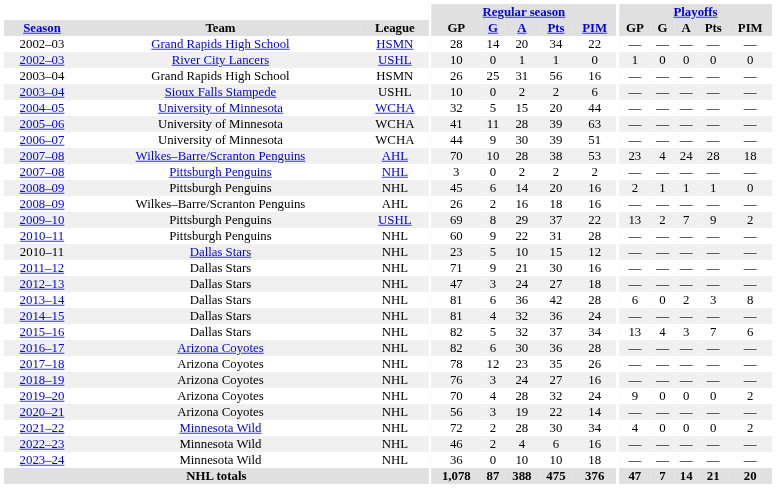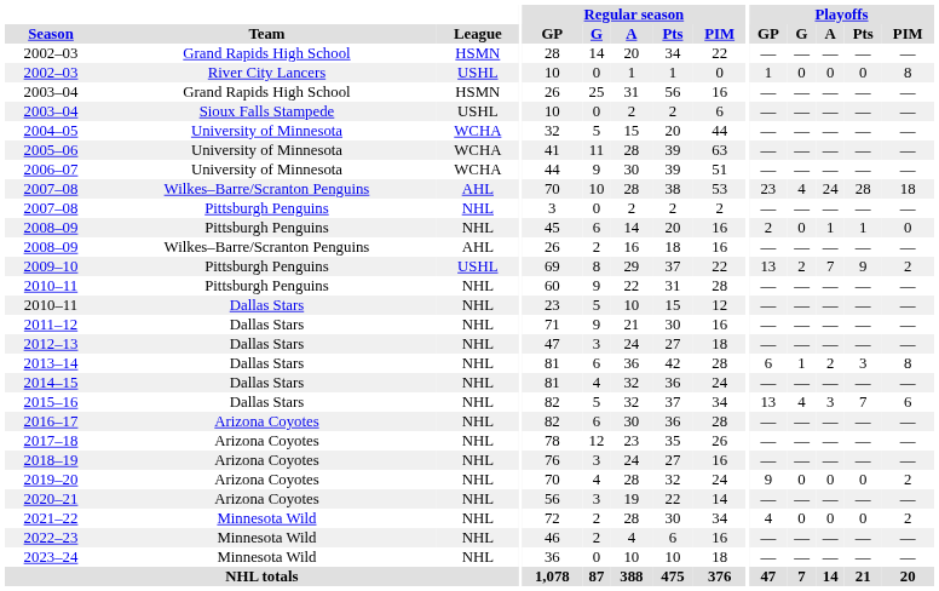 <table border="0" cellpadding="1" cellspacing="0" style="text-align:center; width:60em">
 <tr bgcolor="#e0e0e0">
 <th colspan="3" bgcolor="#ffffff"></th>
 <th rowspan="99" bgcolor="#ffffff"></th>
 <th colspan="5"><a href='#'>Regular season</a></th>
 <th rowspan="99" bgcolor="#ffffff"></th>
 <th colspan="5"><a href='#'>Playoffs</a></th>
 </tr>
 <tr bgcolor="#e0e0e0">
 <th><a href='#'>Season</a></th>
 <th>Team</th>
 <th>League</th>
 <th>GP</th>
 <th><a href='#'>G</a></th>
 <th><a href='#'>A</a></th>
 <th><a href='#'>Pts</a></th>
 <th><a href='#'>PIM</a></th>
 <th>GP</th>
 <th>G</th>
 <th>A</th>
 <th>Pts</th>
 <th>PIM</th>
 </tr>
 <tr>
 <td>2002–03</td>
 <td><a href='#'>Grand Rapids High School</a></td>
 <td><a href='#'>HSMN</a></td>
 <td>28</td>
 <td>14</td>
 <td>20</td>
 <td>34</td>
 <td>22</td>
 <td>—</td>
 <td>—</td>
 <td>—</td>
 <td>—</td>
 <td>—</td>
 </tr>
 <tr bgcolor="#f0f0f0">
 <td><a href='#'>2002–03</a></td>
 <td><a href='#'>River City Lancers</a></td>
 <td><a href='#'>USHL</a></td>
 <td>10</td>
 <td>0</td>
 <td>1</td>
 <td>1</td>
 <td>0</td>
 <td>1</td>
 <td>0</td>
 <td>0</td>
 <td>0</td>
-<td>0</td>
+<td>8</td>
 </tr>
 <tr>
 <td>2003–04</td>
 <td>Grand Rapids High School</td>
 <td>HSMN</td>
 <td>26</td>
 <td>25</td>
 <td>31</td>
 <td>56</td>
 <td>16</td>
 <td>—</td>
 <td>—</td>
 <td>—</td>
 <td>—</td>
 <td>—</td>
 </tr>
 <tr bgcolor="#f0f0f0">
 <td><a href='#'>2003–04</a></td>
 <td><a href='#'>Sioux Falls Stampede</a></td>
 <td>USHL</td>
 <td>10</td>
 <td>0</td>
 <td>2</td>
 <td>2</td>
 <td>6</td>
 <td>—</td>
 <td>—</td>
 <td>—</td>
 <td>—</td>
 <td>—</td>
 </tr>
 <tr>
 <td><a href='#'>2004–05</a></td>
 <td><a href='#'>University of Minnesota</a></td>
 <td><a href='#'>WCHA</a></td>
 <td>32</td>
 <td>5</td>
 <td>15</td>
 <td>20</td>
 <td>44</td>
 <td>—</td>
 <td>—</td>
 <td>—</td>
 <td>—</td>
 <td>—</td>
 </tr>
 <tr bgcolor="#f0f0f0">
 <td><a href='#'>2005–06</a></td>
 <td>University of Minnesota</td>
 <td>WCHA</td>
 <td>41</td>
 <td>11</td>
 <td>28</td>
 <td>39</td>
 <td>63</td>
 <td>—</td>
 <td>—</td>
 <td>—</td>
 <td>—</td>
 <td>—</td>
 </tr>
 <tr>
 <td><a href='#'>2006–07</a></td>
 <td>University of Minnesota</td>
 <td>WCHA</td>
 <td>44</td>
 <td>9</td>
 <td>30</td>
 <td>39</td>
 <td>51</td>
 <td>—</td>
 <td>—</td>
 <td>—</td>
 <td>—</td>
 <td>—</td>
 </tr>
 <tr bgcolor="#f0f0f0">
 <td><a href='#'>2007–08</a></td>
 <td><a href='#'>Wilkes–Barre/Scranton Penguins</a></td>
 <td><a href='#'>AHL</a></td>
 <td>70</td>
 <td>10</td>
 <td>28</td>
 <td>38</td>
 <td>53</td>
 <td>23</td>
 <td>4</td>
 <td>24</td>
 <td>28</td>
 <td>18</td>
 </tr>
 <tr>
 <td><a href='#'>2007–08</a></td>
 <td><a href='#'>Pittsburgh Penguins</a></td>
 <td><a href='#'>NHL</a></td>
 <td>3</td>
 <td>0</td>
 <td>2</td>
 <td>2</td>
 <td>2</td>
 <td>—</td>
 <td>—</td>
 <td>—</td>
 <td>—</td>
 <td>—</td>
 </tr>
 <tr bgcolor="#f0f0f0">
 <td><a href='#'>2008–09</a></td>
 <td>Pittsburgh Penguins</td>
 <td>NHL</td>
 <td>45</td>
 <td>6</td>
 <td>14</td>
 <td>20</td>
 <td>16</td>
 <td>2</td>
-<td>1</td>
+<td>0</td>
 <td>1</td>
 <td>1</td>
 <td>0</td>
 </tr>
 <tr>
 <td><a href='#'>2008–09</a></td>
 <td>Wilkes–Barre/Scranton Penguins</td>
 <td>AHL</td>
 <td>26</td>
 <td>2</td>
 <td>16</td>
 <td>18</td>
 <td>16</td>
 <td>—</td>
 <td>—</td>
 <td>—</td>
 <td>—</td>
 <td>—</td>
 </tr>
 <tr bgcolor="#f0f0f0">
 <td><a href='#'>2009–10</a></td>
 <td>Pittsburgh Penguins</td>
 <td><a href='#'>USHL</a></td>
 <td>69</td>
 <td>8</td>
 <td>29</td>
 <td>37</td>
 <td>22</td>
 <td>13</td>
 <td>2</td>
 <td>7</td>
 <td>9</td>
 <td>2</td>
 </tr>
 <tr>
 <td><a href='#'>2010–11</a></td>
 <td>Pittsburgh Penguins</td>
 <td>NHL</td>
 <td>60</td>
 <td>9</td>
 <td>22</td>
 <td>31</td>
 <td>28</td>
 <td>—</td>
 <td>—</td>
 <td>—</td>
 <td>—</td>
 <td>—</td>
 </tr>
 <tr bgcolor="#f0f0f0">
 <td>2010–11</td>
 <td><a href='#'>Dallas Stars</a></td>
 <td>NHL</td>
 <td>23</td>
 <td>5</td>
 <td>10</td>
 <td>15</td>
 <td>12</td>
 <td>—</td>
 <td>—</td>
 <td>—</td>
 <td>—</td>
 <td>—</td>
 </tr>
 <tr>
 <td><a href='#'>2011–12</a></td>
 <td>Dallas Stars</td>
 <td>NHL</td>
 <td>71</td>
 <td>9</td>
 <td>21</td>
 <td>30</td>
 <td>16</td>
 <td>—</td>
 <td>—</td>
 <td>—</td>
 <td>—</td>
 <td>—</td>
 </tr>
 <tr bgcolor="#f0f0f0">
 <td><a href='#'>2012–13</a></td>
 <td>Dallas Stars</td>
 <td>NHL</td>
 <td>47</td>
 <td>3</td>
 <td>24</td>
 <td>27</td>
 <td>18</td>
 <td>—</td>
 <td>—</td>
 <td>—</td>
 <td>—</td>
 <td>—</td>
 </tr>
 <tr>
 <td><a href='#'>2013–14</a></td>
 <td>Dallas Stars</td>
 <td>NHL</td>
 <td>81</td>
 <td>6</td>
 <td>36</td>
 <td>42</td>
 <td>28</td>
 <td>6</td>
-<td>0</td>
+<td>1</td>
 <td>2</td>
 <td>3</td>
 <td>8</td>
 </tr>
 <tr bgcolor="#f0f0f0">
 <td><a href='#'>2014–15</a></td>
 <td>Dallas Stars</td>
 <td>NHL</td>
 <td>81</td>
 <td>4</td>
 <td>32</td>
 <td>36</td>
 <td>24</td>
 <td>—</td>
 <td>—</td>
 <td>—</td>
 <td>—</td>
 <td>—</td>
 </tr>
 <tr>
 <td><a href='#'>2015–16</a></td>
 <td>Dallas Stars</td>
 <td>NHL</td>
 <td>82</td>
 <td>5</td>
 <td>32</td>
 <td>37</td>
 <td>34</td>
 <td>13</td>
 <td>4</td>
 <td>3</td>
 <td>7</td>
 <td>6</td>
 </tr>
 <tr bgcolor="#f0f0f0">
 <td><a href='#'>2016–17</a></td>
 <td><a href='#'>Arizona Coyotes</a></td>
 <td>NHL</td>
 <td>82</td>
 <td>6</td>
 <td>30</td>
 <td>36</td>
 <td>28</td>
 <td>—</td>
 <td>—</td>
 <td>—</td>
 <td>—</td>
 <td>—</td>
 </tr>
 <tr>
 <td><a href='#'>2017–18</a></td>
 <td>Arizona Coyotes</td>
 <td>NHL</td>
 <td>78</td>
 <td>12</td>
 <td>23</td>
 <td>35</td>
 <td>26</td>
 <td>—</td>
 <td>—</td>
 <td>—</td>
 <td>—</td>
 <td>—</td>
 </tr>
 <tr bgcolor="#f0f0f0">
 <td><a href='#'>2018–19</a></td>
 <td>Arizona Coyotes</td>
 <td>NHL</td>
 <td>76</td>
 <td>3</td>
 <td>24</td>
 <td>27</td>
 <td>16</td>
 <td>—</td>
 <td>—</td>
 <td>—</td>
 <td>—</td>
 <td>—</td>
 </tr>
 <tr>
 <td><a href='#'>2019–20</a></td>
 <td>Arizona Coyotes</td>
 <td>NHL</td>
 <td>70</td>
 <td>4</td>
 <td>28</td>
 <td>32</td>
 <td>24</td>
 <td>9</td>
 <td>0</td>
 <td>0</td>
 <td>0</td>
 <td>2</td>
 </tr>
 <tr bgcolor="#f0f0f0">
 <td><a href='#'>2020–21</a></td>
 <td>Arizona Coyotes</td>
 <td>NHL</td>
 <td>56</td>
 <td>3</td>
 <td>19</td>
 <td>22</td>
 <td>14</td>
 <td>—</td>
 <td>—</td>
 <td>—</td>
 <td>—</td>
 <td>—</td>
 </tr>
 <tr>
 <td><a href='#'>2021–22</a></td>
 <td><a href='#'>Minnesota Wild</a></td>
 <td>NHL</td>
 <td>72</td>
 <td>2</td>
 <td>28</td>
 <td>30</td>
 <td>34</td>
 <td>4</td>
 <td>0</td>
 <td>0</td>
 <td>0</td>
 <td>2</td>
 </tr>
 <tr bgcolor="#f0f0f0">
 <td><a href='#'>2022–23</a></td>
 <td>Minnesota Wild</td>
 <td>NHL</td>
 <td>46</td>
 <td>2</td>
 <td>4</td>
 <td>6</td>
 <td>16</td>
 <td>—</td>
 <td>—</td>
 <td>—</td>
 <td>—</td>
 <td>—</td>
 </tr>
 <tr>
 <td><a href='#'>2023–24</a></td>
 <td>Minnesota Wild</td>
 <td>NHL</td>
 <td>36</td>
 <td>0</td>
 <td>10</td>
 <td>10</td>
 <td>18</td>
 <td>—</td>
 <td>—</td>
 <td>—</td>
 <td>—</td>
 <td>—</td>
 </tr>
 <tr bgcolor="#e0e0e0">
 <th colspan="3">NHL totals</th>
 <th>1,078</th>
 <th>87</th>
 <th>388</th>
 <th>475</th>
 <th>376</th>
 <th>47</th>
 <th>7</th>
 <th>14</th>
 <th>21</th>
 <th>20</th>
 </tr>
 </table>
